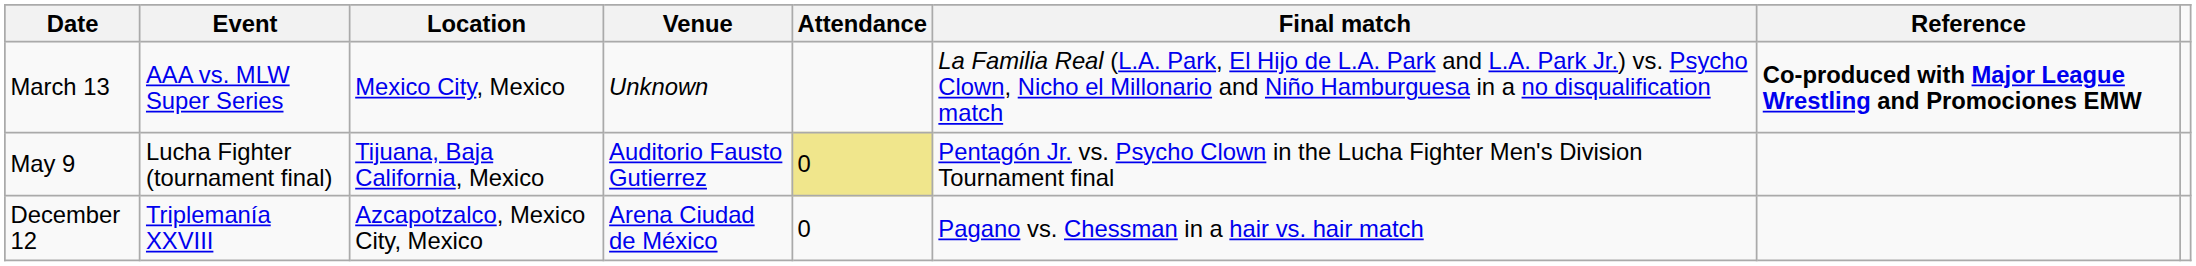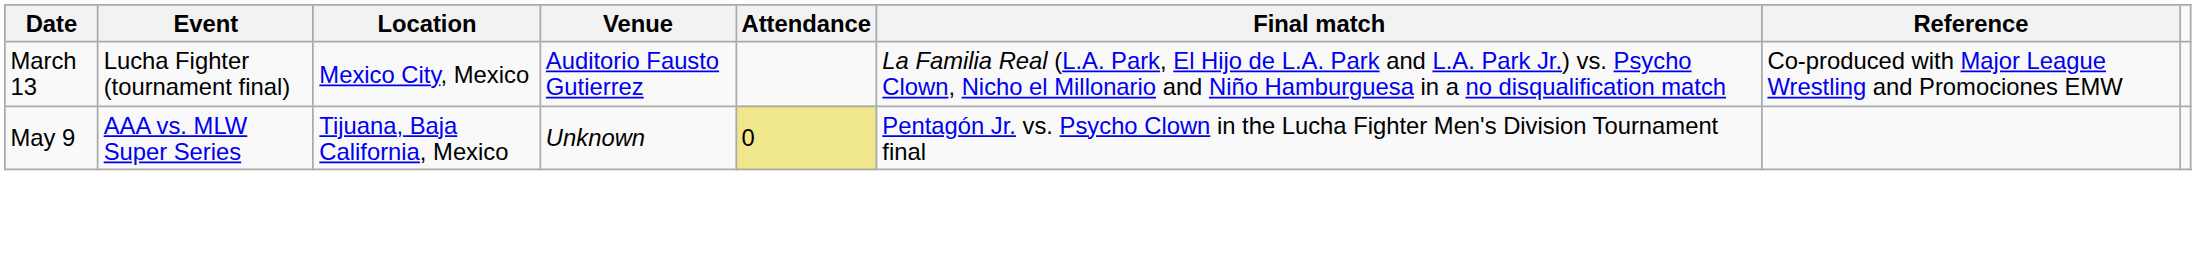 <table class="wikitable" style="font-size:85%;">
 <tr>
 <th>Date</th>
 <th>Event</th>
 <th>Location</th>
 <th>Venue</th>
 <th>Attendance</th>
 <th>Final match</th>
 <th>Reference</th>
 </tr>
 <tr>
 <td>March 13</td>
-<td><a href='#'>AAA vs. MLW Super Series</a></td>
+<td>Lucha Fighter<br>(tournament final)</td>
 <td><a href='#'>Mexico City</a>, Mexico</td>
-<td><em>Unknown</em></td>
+<td><a href='#'>Auditorio Fausto Gutierrez</a></td>
 <td></td>
 <td><em>La Familia Real</em> (<a href='#'>L.A. Park</a>, <a href='#'>El Hijo de L.A. Park</a> and <a href='#'>L.A. Park Jr.</a>) vs. <a href='#'>Psycho Clown</a>, <a href='#'>Nicho el Millonario</a> and <a href='#'>Niño Hamburguesa</a> in a <a href='#'>no disqualification match</a></td>
-<td><strong>Co-produced with <a href='#'>Major League Wrestling</a> and Promociones EMW</strong></td>
+<td>Co-produced with <a href='#'>Major League Wrestling</a> and Promociones EMW</td>
 <td></td>
 </tr>
 <tr>
 <td>May 9</td>
-<td>Lucha Fighter<br>(tournament final)</td>
+<td><a href='#'>AAA vs. MLW Super Series</a></td>
 <td><a href='#'>Tijuana, Baja California</a>, Mexico</td>
-<td><a href='#'>Auditorio Fausto Gutierrez</a></td>
+<td><em>Unknown</em></td>
 <td style="background: khaki;">0</td>
 <td><a href='#'>Pentagón Jr.</a> vs. <a href='#'>Psycho Clown</a> in the Lucha Fighter Men's Division Tournament final</td>
 <td></td>
 <td></td>
 </tr>
-<tr>
-<td>December 12</td>
-<td><a href='#'>Triplemanía XXVIII</a></td>
-<td><a href='#'>Azcapotzalco</a>, Mexico City, Mexico</td>
-<td><a href='#'>Arena Ciudad de México</a></td>
-<td>0</td>
-<td><a href='#'>Pagano</a> vs. <a href='#'>Chessman</a> in a <a href='#'>hair vs. hair match</a></td>
-<td></td>
-<td></td>
-</tr>
 </table>
